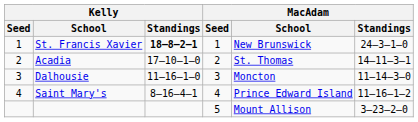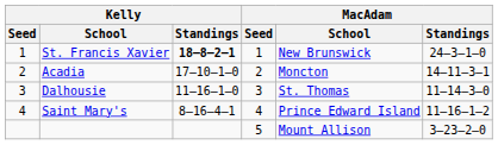 <table class="wikitable">
 <tr>
 <th colspan=3>Kelly</th>
 <th colspan=3>MacAdam</th>
 </tr>
 <tr>
 <th>Seed</th>
 <th>School</th>
 <th>Standings</th>
 <th>Seed</th>
 <th>School</th>
 <th>Standings</th>
 </tr>
 <tr>
 <td align=center>1</td>
 <td><a href='#'>St. Francis Xavier</a></td>
 <td align=center><strong>18–8–2–1</strong></td>
 <td align=center>1</td>
 <td><a href='#'>New Brunswick</a></td>
 <td align=center>24–3–1–0</td>
 </tr>
 <tr>
 <td align=center>2</td>
 <td><a href='#'>Acadia</a></td>
 <td align=center>17–10–1–0</td>
 <td align=center>2</td>
-<td><a href='#'>St. Thomas</a></td>
+<td><a href='#'>Moncton</a></td>
 <td align=center>14–11–3–1</td>
 </tr>
 <tr>
 <td align=center>3</td>
 <td><a href='#'>Dalhousie</a></td>
 <td align=center>11–16–1–0</td>
 <td align=center>3</td>
-<td><a href='#'>Moncton</a></td>
+<td><a href='#'>St. Thomas</a></td>
 <td align=center>11–14–3–0</td>
 </tr>
 <tr>
 <td align=center>4</td>
 <td><a href='#'>Saint Mary's</a></td>
 <td align=center>8–16–4–1</td>
 <td align=center>4</td>
 <td><a href='#'>Prince Edward Island</a></td>
 <td align=center>11–16–1–2</td>
 </tr>
 <tr>
 <td></td>
 <td></td>
 <td></td>
 <td align=center>5</td>
 <td><a href='#'>Mount Allison</a></td>
 <td align=center>3–23–2–0</td>
 </tr>
 </table>
